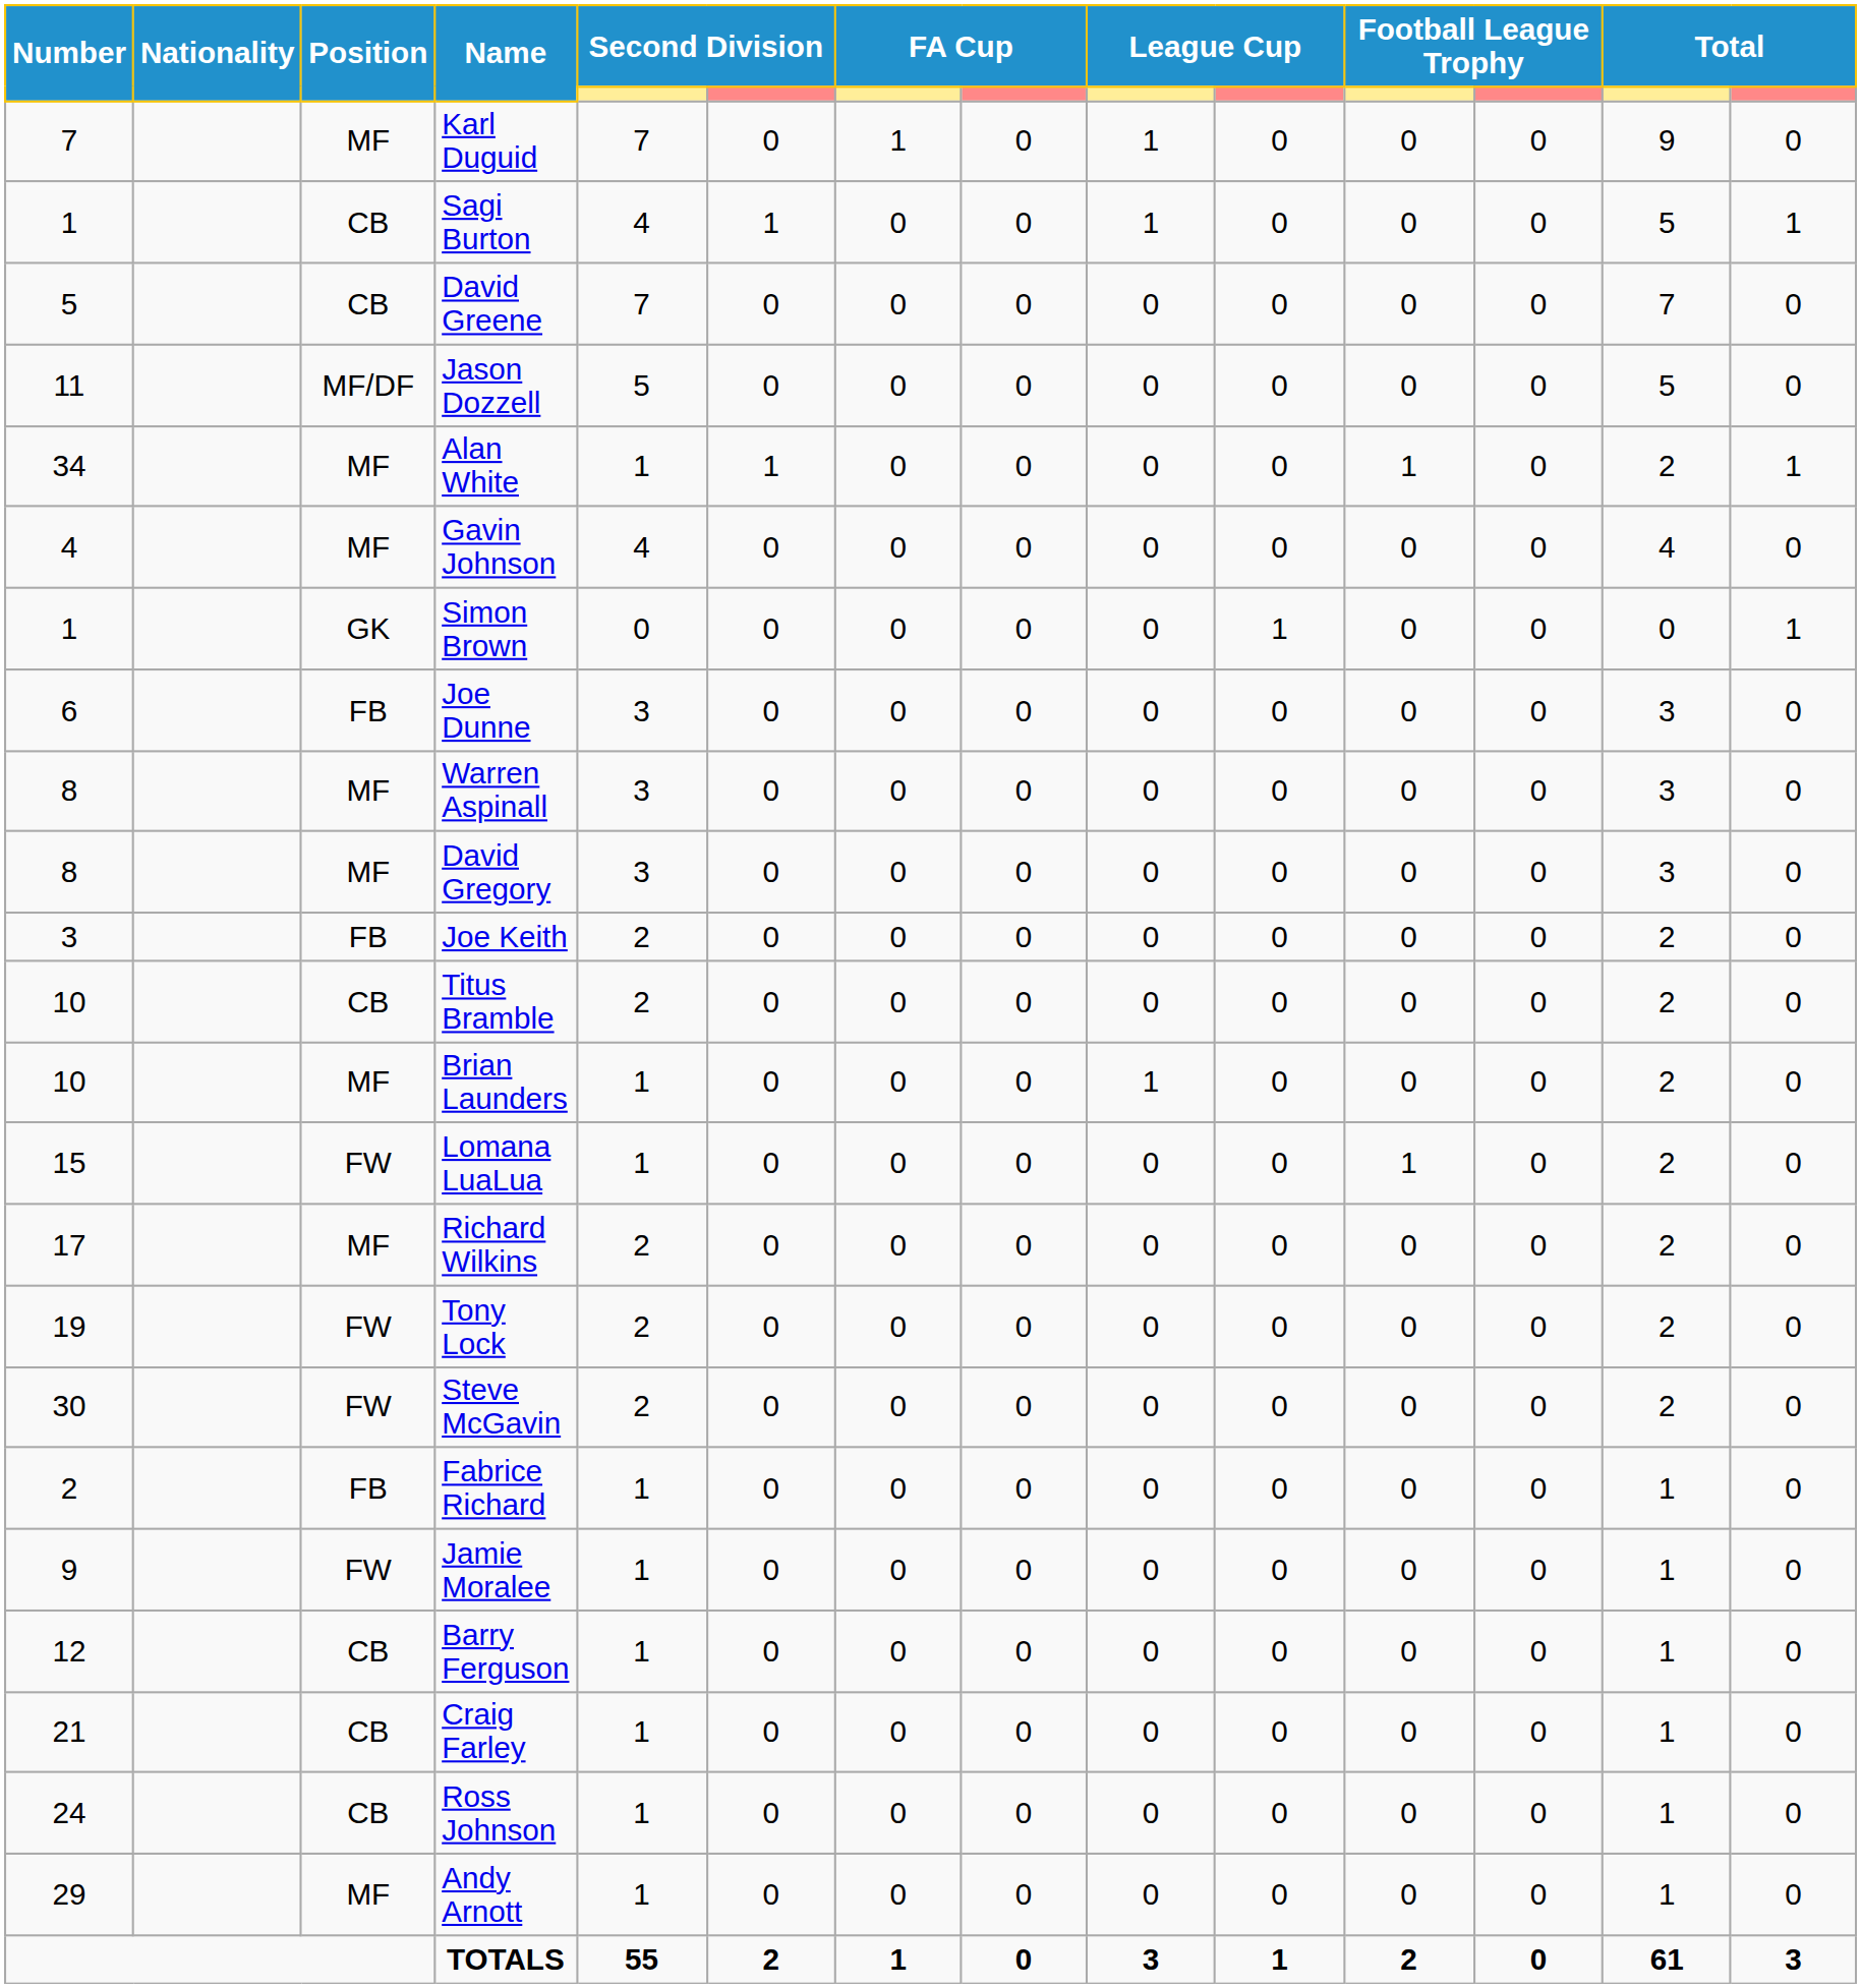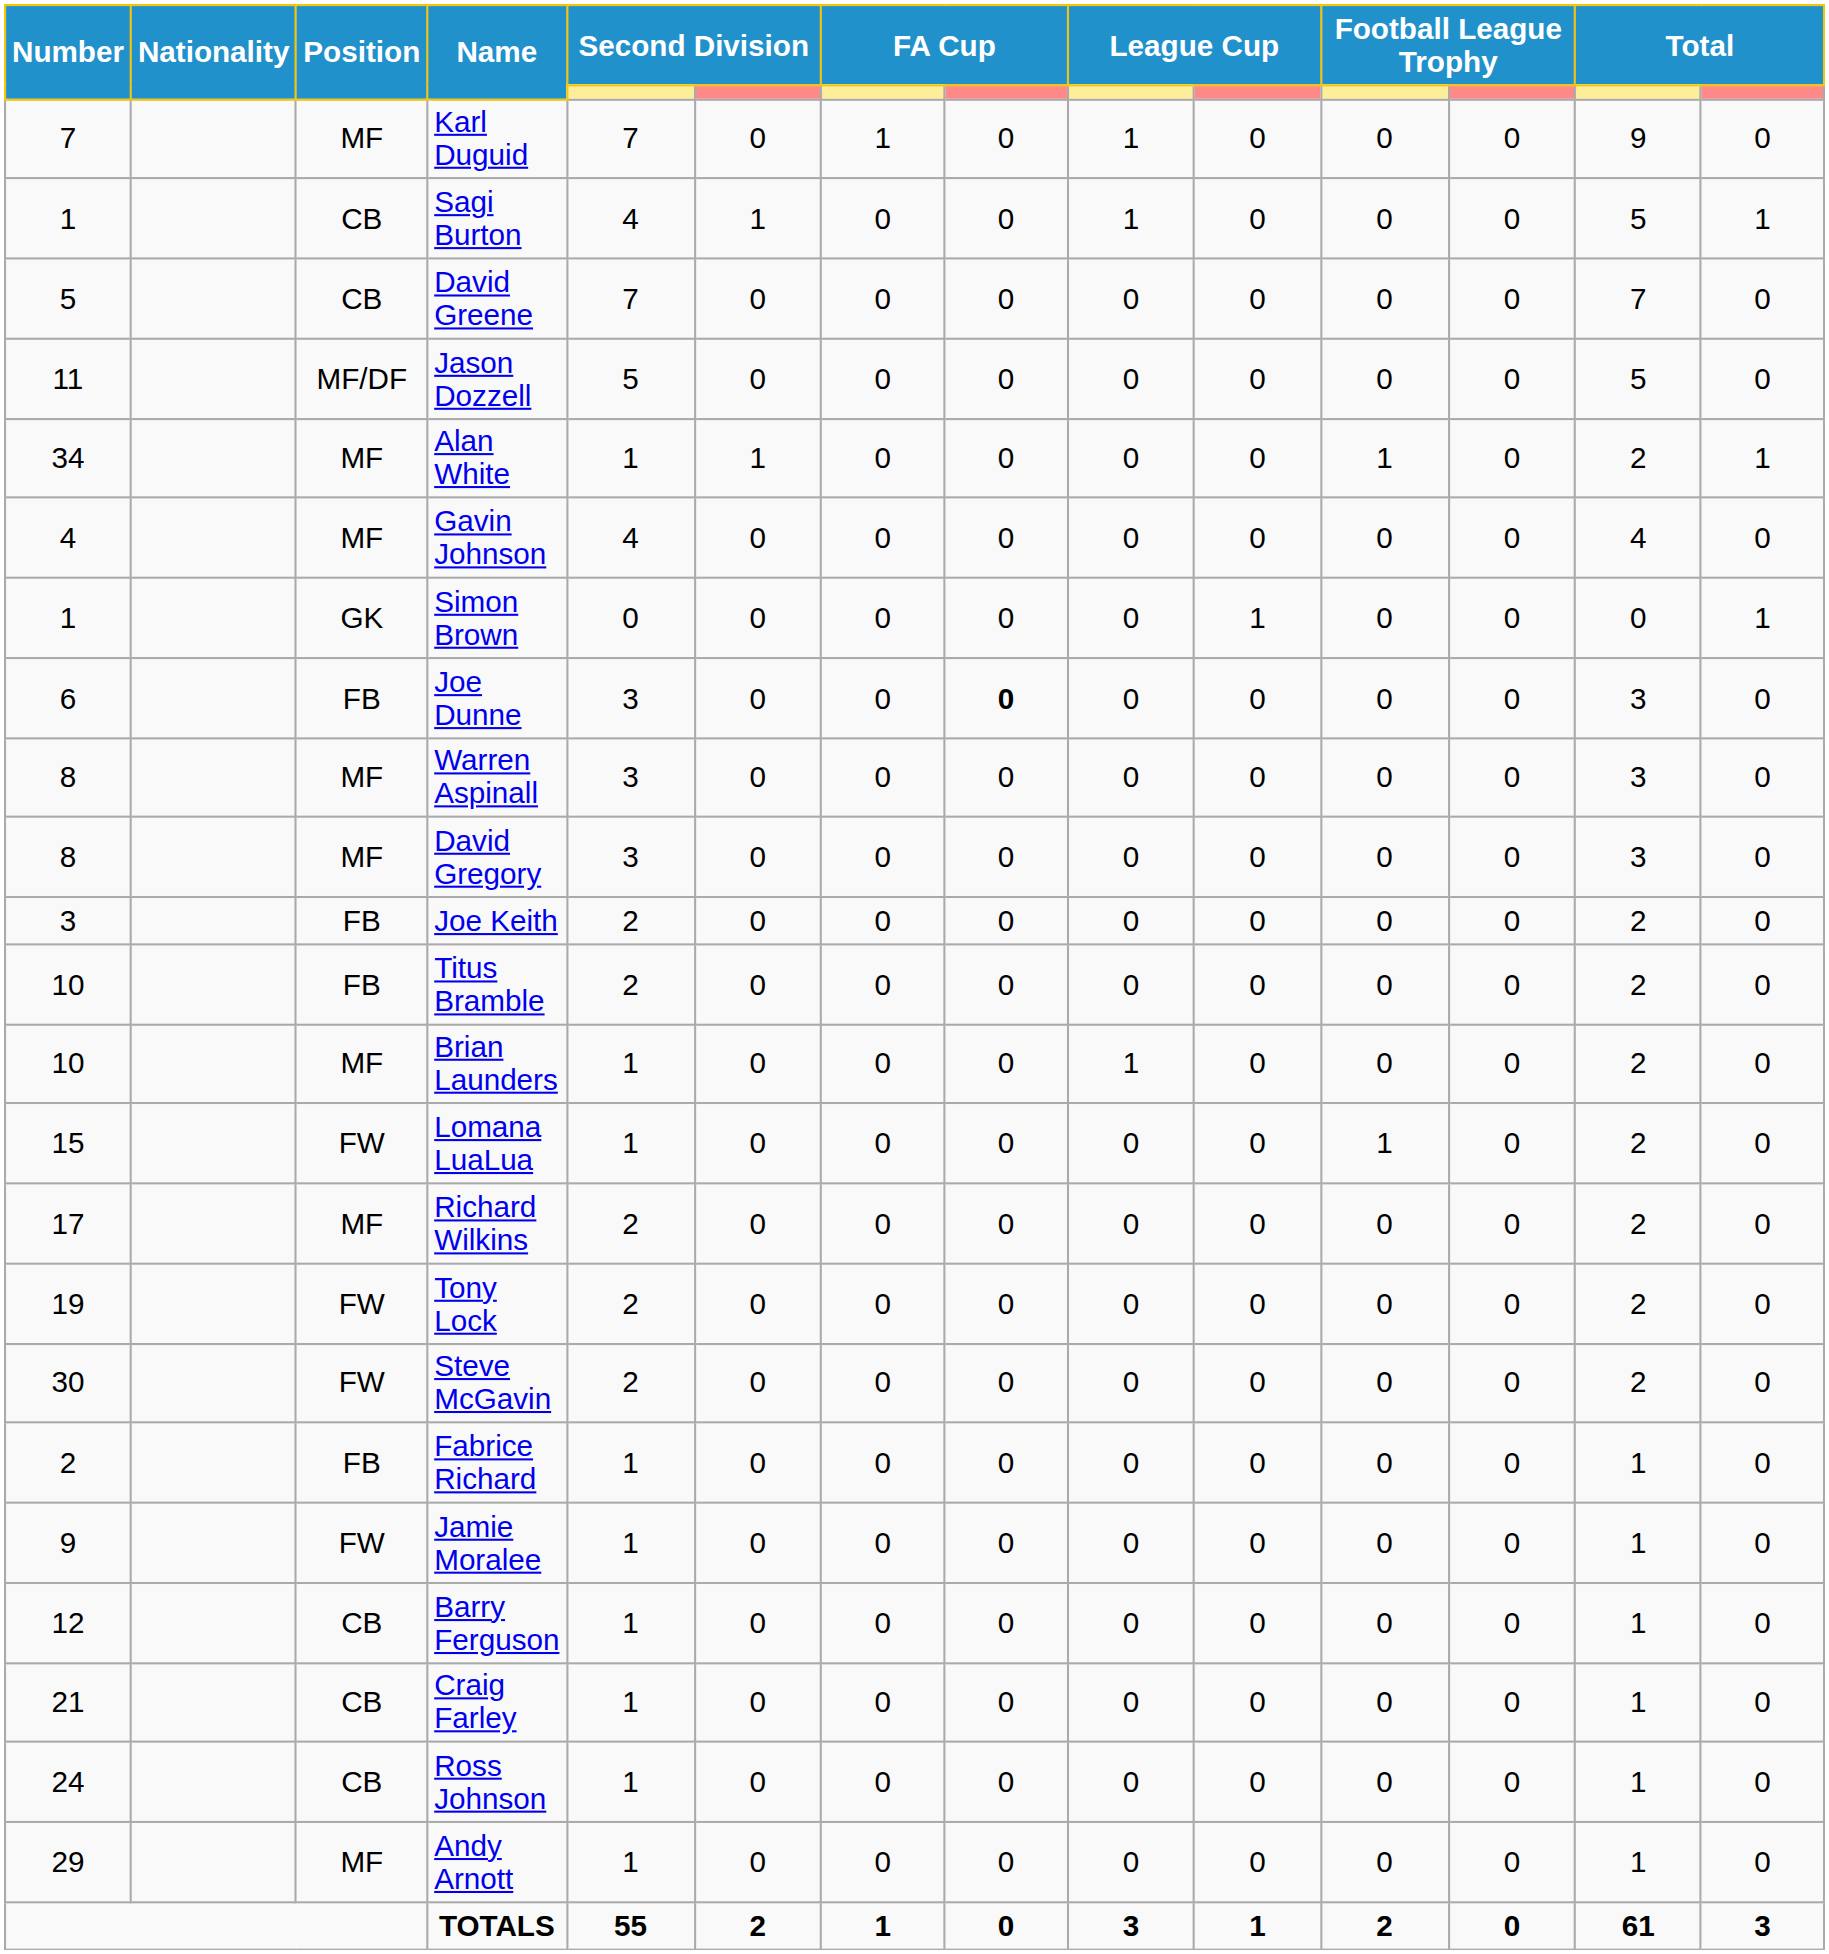 <table class="wikitable" style="text-align:center; font-size:90%; width:100%;">
 <tr>
 <th rowspan="2" style="background:#2191CC; color:white; border:1px solid #F7C408; text-align:center;">Number</th>
 <th rowspan="2" style="background:#2191CC; color:white; border:1px solid #F7C408; text-align:center;">Nationality</th>
 <th rowspan="2" style="background:#2191CC; color:white; border:1px solid #F7C408; text-align:center;">Position</th>
 <th rowspan="2" style="background:#2191CC; color:white; border:1px solid #F7C408; text-align:center;">Name</th>
 <th colspan="2" style="background:#2191CC; color:white; border:1px solid #F7C408; text-align:center;">Second Division</th>
 <th colspan="2" style="background:#2191CC; color:white; border:1px solid #F7C408; text-align:center;">FA Cup</th>
 <th colspan="2" style="background:#2191CC; color:white; border:1px solid #F7C408; text-align:center;">League Cup</th>
 <th colspan="2" style="background:#2191CC; color:white; border:1px solid #F7C408; text-align:center;">Football League Trophy</th>
 <th colspan="2" style="background:#2191CC; color:white; border:1px solid #F7C408; text-align:center;">Total</th>
 </tr>
 <tr>
 <th width=60 style="background: #FFEE99"></th>
 <th width=60 style="background: #FF8888"></th>
 <th width=60 style="background: #FFEE99"></th>
 <th width=60 style="background: #FF8888"></th>
 <th width=60 style="background: #FFEE99"></th>
 <th width=60 style="background: #FF8888"></th>
 <th width=60 style="background: #FFEE99"></th>
 <th width=60 style="background: #FF8888"></th>
 <th width=60 style="background: #FFEE99"></th>
 <th width=60 style="background: #FF8888"></th>
 </tr>
 <tr>
 <td>7</td>
 <td></td>
 <td>MF</td>
 <td align="left"><a href='#'>Karl Duguid</a></td>
 <td>7</td>
 <td>0</td>
 <td>1</td>
 <td>0</td>
 <td>1</td>
 <td>0</td>
 <td>0</td>
 <td>0</td>
 <td>9</td>
 <td>0</td>
 </tr>
 <tr>
 <td>1</td>
 <td></td>
 <td>CB</td>
 <td align="left"><a href='#'>Sagi Burton</a></td>
 <td>4</td>
 <td>1</td>
 <td>0</td>
 <td>0</td>
 <td>1</td>
 <td>0</td>
 <td>0</td>
 <td>0</td>
 <td>5</td>
 <td>1</td>
 </tr>
 <tr>
 <td>5</td>
 <td></td>
 <td>CB</td>
 <td align="left"><a href='#'>David Greene</a></td>
 <td>7</td>
 <td>0</td>
 <td>0</td>
 <td>0</td>
 <td>0</td>
 <td>0</td>
 <td>0</td>
 <td>0</td>
 <td>7</td>
 <td>0</td>
 </tr>
 <tr>
 <td>11</td>
 <td></td>
 <td>MF/DF</td>
 <td align="left"><a href='#'>Jason Dozzell</a></td>
 <td>5</td>
 <td>0</td>
 <td>0</td>
 <td>0</td>
 <td>0</td>
 <td>0</td>
 <td>0</td>
 <td>0</td>
 <td>5</td>
 <td>0</td>
 </tr>
 <tr>
 <td>34</td>
 <td></td>
 <td>MF</td>
 <td align="left"><a href='#'>Alan White</a></td>
 <td>1</td>
 <td>1</td>
 <td>0</td>
 <td>0</td>
 <td>0</td>
 <td>0</td>
 <td>1</td>
 <td>0</td>
 <td>2</td>
 <td>1</td>
 </tr>
 <tr>
 <td>4</td>
 <td></td>
 <td>MF</td>
 <td align="left"><a href='#'>Gavin Johnson</a></td>
 <td>4</td>
 <td>0</td>
 <td>0</td>
 <td>0</td>
 <td>0</td>
 <td>0</td>
 <td>0</td>
 <td>0</td>
 <td>4</td>
 <td>0</td>
 </tr>
 <tr>
 <td>1</td>
 <td></td>
 <td>GK</td>
 <td align="left"><a href='#'>Simon Brown</a></td>
 <td>0</td>
 <td>0</td>
 <td>0</td>
 <td>0</td>
 <td>0</td>
 <td>1</td>
 <td>0</td>
 <td>0</td>
 <td>0</td>
 <td>1</td>
 </tr>
 <tr>
 <td>6</td>
 <td></td>
 <td>FB</td>
 <td align="left"><a href='#'>Joe Dunne</a></td>
 <td>3</td>
 <td>0</td>
 <td>0</td>
-<td>0</td>
+<td><strong>0</strong></td>
 <td>0</td>
 <td>0</td>
 <td>0</td>
 <td>0</td>
 <td>3</td>
 <td>0</td>
 </tr>
 <tr>
 <td>8</td>
 <td></td>
 <td>MF</td>
 <td align="left"><a href='#'>Warren Aspinall</a></td>
 <td>3</td>
 <td>0</td>
 <td>0</td>
 <td>0</td>
 <td>0</td>
 <td>0</td>
 <td>0</td>
 <td>0</td>
 <td>3</td>
 <td>0</td>
 </tr>
 <tr>
 <td>8</td>
 <td></td>
 <td>MF</td>
 <td align="left"><a href='#'>David Gregory</a></td>
 <td>3</td>
 <td>0</td>
 <td>0</td>
 <td>0</td>
 <td>0</td>
 <td>0</td>
 <td>0</td>
 <td>0</td>
 <td>3</td>
 <td>0</td>
 </tr>
 <tr>
 <td>3</td>
 <td></td>
 <td>FB</td>
 <td align="left"><a href='#'>Joe Keith</a></td>
 <td>2</td>
 <td>0</td>
 <td>0</td>
 <td>0</td>
 <td>0</td>
 <td>0</td>
 <td>0</td>
 <td>0</td>
 <td>2</td>
 <td>0</td>
 </tr>
 <tr>
 <td>10</td>
 <td></td>
-<td>CB</td>
+<td>FB</td>
 <td align="left"><a href='#'>Titus Bramble</a></td>
 <td>2</td>
 <td>0</td>
 <td>0</td>
 <td>0</td>
 <td>0</td>
 <td>0</td>
 <td>0</td>
 <td>0</td>
 <td>2</td>
 <td>0</td>
 </tr>
 <tr>
 <td>10</td>
 <td></td>
 <td>MF</td>
 <td align="left"><a href='#'>Brian Launders</a></td>
 <td>1</td>
 <td>0</td>
 <td>0</td>
 <td>0</td>
 <td>1</td>
 <td>0</td>
 <td>0</td>
 <td>0</td>
 <td>2</td>
 <td>0</td>
 </tr>
 <tr>
 <td>15</td>
 <td></td>
 <td>FW</td>
 <td align="left"><a href='#'>Lomana LuaLua</a></td>
 <td>1</td>
 <td>0</td>
 <td>0</td>
 <td>0</td>
 <td>0</td>
 <td>0</td>
 <td>1</td>
 <td>0</td>
 <td>2</td>
 <td>0</td>
 </tr>
 <tr>
 <td>17</td>
 <td></td>
 <td>MF</td>
 <td align="left"><a href='#'>Richard Wilkins</a></td>
 <td>2</td>
 <td>0</td>
 <td>0</td>
 <td>0</td>
 <td>0</td>
 <td>0</td>
 <td>0</td>
 <td>0</td>
 <td>2</td>
 <td>0</td>
 </tr>
 <tr>
 <td>19</td>
 <td></td>
 <td>FW</td>
 <td align="left"><a href='#'>Tony Lock</a></td>
 <td>2</td>
 <td>0</td>
 <td>0</td>
 <td>0</td>
 <td>0</td>
 <td>0</td>
 <td>0</td>
 <td>0</td>
 <td>2</td>
 <td>0</td>
 </tr>
 <tr>
 <td>30</td>
 <td></td>
 <td>FW</td>
 <td align="left"><a href='#'>Steve McGavin</a></td>
 <td>2</td>
 <td>0</td>
 <td>0</td>
 <td>0</td>
 <td>0</td>
 <td>0</td>
 <td>0</td>
 <td>0</td>
 <td>2</td>
 <td>0</td>
 </tr>
 <tr>
 <td>2</td>
 <td></td>
 <td>FB</td>
 <td align="left"><a href='#'>Fabrice Richard</a></td>
 <td>1</td>
 <td>0</td>
 <td>0</td>
 <td>0</td>
 <td>0</td>
 <td>0</td>
 <td>0</td>
 <td>0</td>
 <td>1</td>
 <td>0</td>
 </tr>
 <tr>
 <td>9</td>
 <td></td>
 <td>FW</td>
 <td align="left"><a href='#'>Jamie Moralee</a></td>
 <td>1</td>
 <td>0</td>
 <td>0</td>
 <td>0</td>
 <td>0</td>
 <td>0</td>
 <td>0</td>
 <td>0</td>
 <td>1</td>
 <td>0</td>
 </tr>
 <tr>
 <td>12</td>
 <td></td>
 <td>CB</td>
 <td align="left"><a href='#'>Barry Ferguson</a></td>
 <td>1</td>
 <td>0</td>
 <td>0</td>
 <td>0</td>
 <td>0</td>
 <td>0</td>
 <td>0</td>
 <td>0</td>
 <td>1</td>
 <td>0</td>
 </tr>
 <tr>
 <td>21</td>
 <td></td>
 <td>CB</td>
 <td align="left"><a href='#'>Craig Farley</a></td>
 <td>1</td>
 <td>0</td>
 <td>0</td>
 <td>0</td>
 <td>0</td>
 <td>0</td>
 <td>0</td>
 <td>0</td>
 <td>1</td>
 <td>0</td>
 </tr>
 <tr>
 <td>24</td>
 <td></td>
 <td>CB</td>
 <td align="left"><a href='#'>Ross Johnson</a></td>
 <td>1</td>
 <td>0</td>
 <td>0</td>
 <td>0</td>
 <td>0</td>
 <td>0</td>
 <td>0</td>
 <td>0</td>
 <td>1</td>
 <td>0</td>
 </tr>
 <tr>
 <td>29</td>
 <td></td>
 <td>MF</td>
 <td align="left"><a href='#'>Andy Arnott</a></td>
 <td>1</td>
 <td>0</td>
 <td>0</td>
 <td>0</td>
 <td>0</td>
 <td>0</td>
 <td>0</td>
 <td>0</td>
 <td>1</td>
 <td>0</td>
 </tr>
 <tr>
 <td colspan="3"></td>
 <td><strong>TOTALS</strong></td>
 <td><strong>55</strong></td>
 <td><strong>2</strong></td>
 <td><strong>1</strong></td>
 <td><strong>0</strong></td>
 <td><strong>3</strong></td>
 <td><strong>1</strong></td>
 <td><strong>2</strong></td>
 <td><strong>0</strong></td>
 <td><strong>61</strong></td>
 <td><strong>3</strong></td>
 </tr>
 </table>
